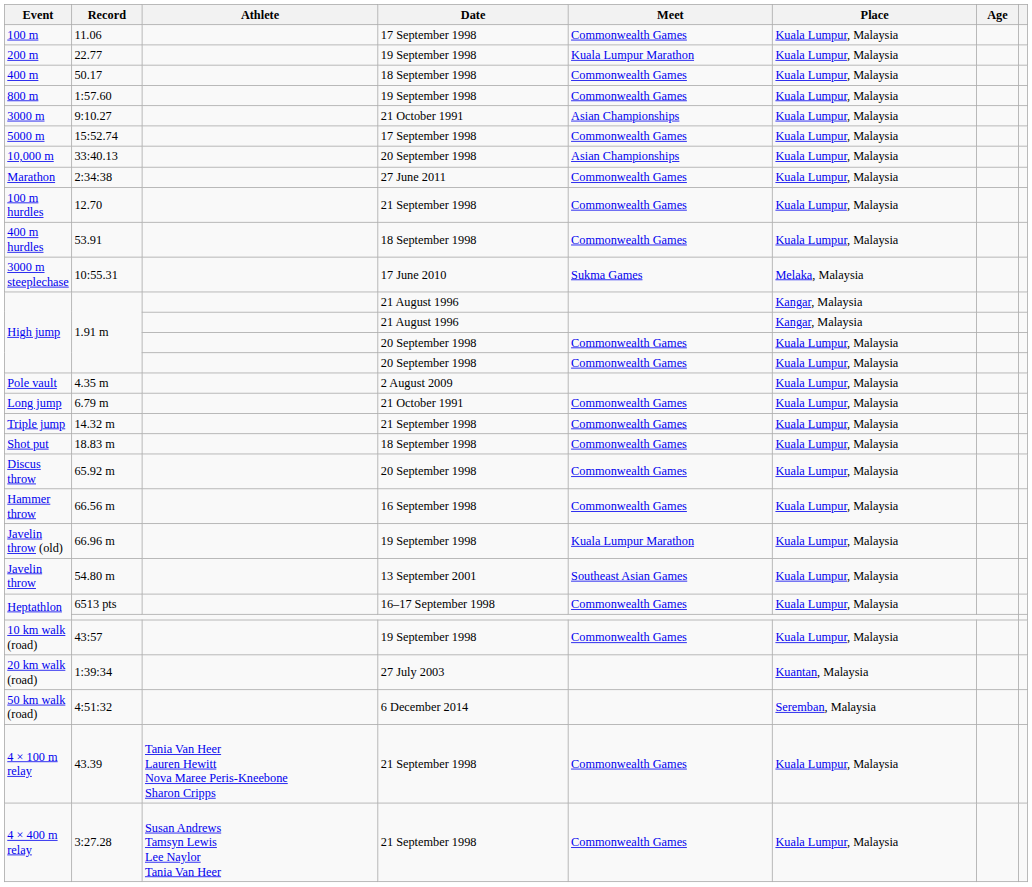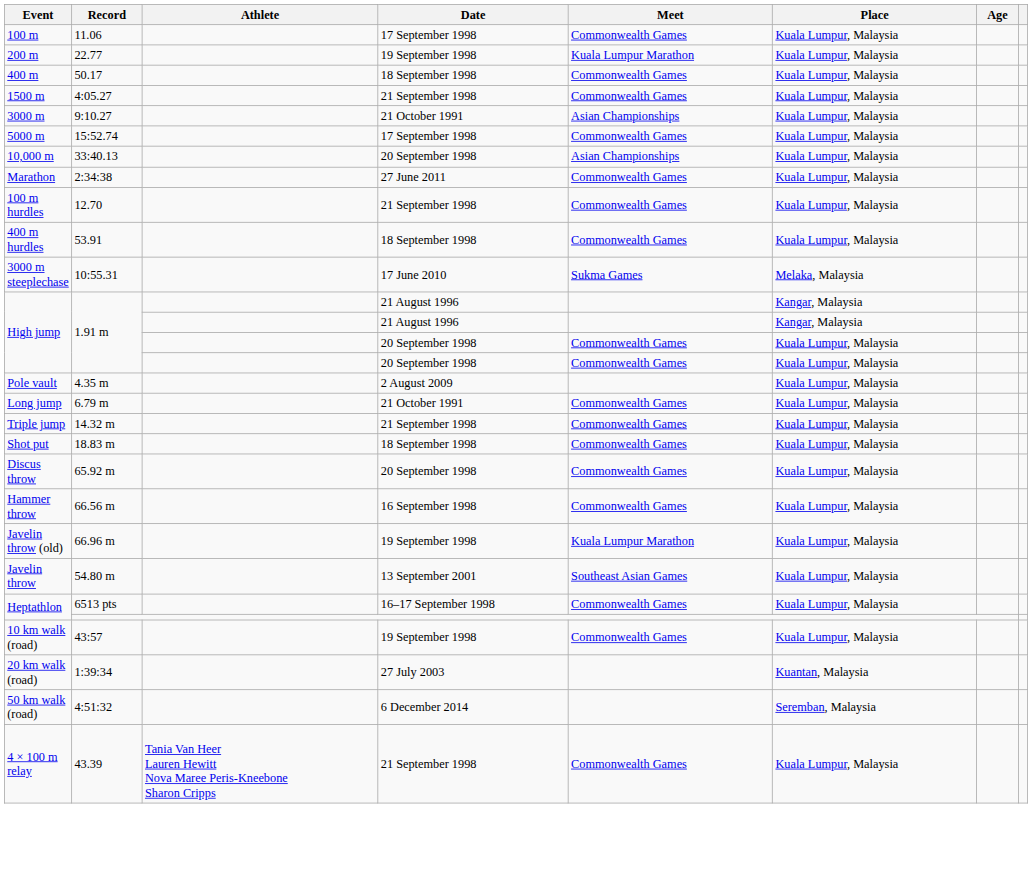 <table class="wikitable" style="font-size:95%; width: 100%;">
 <tr>
 <th width=50>Event</th>
 <th width=80>Record</th>
 <th>Athlete</th>
 <th>Date</th>
 <th>Meet</th>
 <th>Place</th>
 <th>Age</th>
 <th></th>
 </tr>
 <tr>
 <td><a href='#'>100 m</a></td>
 <td>11.06 </td>
 <td></td>
 <td>17 September 1998</td>
 <td><a href='#'>Commonwealth Games</a></td>
 <td><a href='#'>Kuala Lumpur</a>, Malaysia</td>
 <td></td>
 <td></td>
 </tr>
 <tr>
 <td><a href='#'>200 m</a></td>
 <td>22.77 </td>
 <td></td>
 <td>19 September 1998</td>
 <td><a href='#'>Kuala Lumpur Marathon</a></td>
 <td><a href='#'>Kuala Lumpur</a>, Malaysia</td>
 <td></td>
 <td></td>
 </tr>
 <tr>
 <td><a href='#'>400 m</a></td>
 <td>50.17</td>
 <td></td>
 <td>18 September 1998</td>
 <td><a href='#'>Commonwealth Games</a></td>
 <td><a href='#'>Kuala Lumpur</a>, Malaysia</td>
 <td></td>
 <td></td>
 </tr>
 <tr>
-<td><a href='#'>800 m</a></td>
-<td>1:57.60</td>
+<td><a href='#'>1500 m</a></td>
+<td>4:05.27</td>
 <td></td>
-<td>19 September 1998</td>
+<td>21 September 1998</td>
 <td><a href='#'>Commonwealth Games</a></td>
 <td><a href='#'>Kuala Lumpur</a>, Malaysia</td>
 <td></td>
 <td></td>
 </tr>
 <tr>
 <td><a href='#'>3000 m</a></td>
 <td>9:10.27</td>
 <td></td>
 <td>21 October 1991</td>
 <td><a href='#'>Asian Championships</a></td>
 <td><a href='#'>Kuala Lumpur</a>, Malaysia</td>
 <td></td>
 <td></td>
 </tr>
 <tr>
 <td><a href='#'>5000 m</a></td>
 <td>15:52.74</td>
 <td></td>
 <td>17 September 1998</td>
 <td><a href='#'>Commonwealth Games</a></td>
 <td><a href='#'>Kuala Lumpur</a>, Malaysia</td>
 <td></td>
 <td></td>
 </tr>
 <tr>
 <td><a href='#'>10,000 m</a></td>
 <td>33:40.13</td>
 <td></td>
 <td>20 September 1998</td>
 <td><a href='#'>Asian Championships</a></td>
 <td><a href='#'>Kuala Lumpur</a>, Malaysia</td>
 <td></td>
 <td></td>
 </tr>
 <tr>
 <td><a href='#'>Marathon</a></td>
 <td>2:34:38</td>
 <td></td>
 <td>27 June 2011</td>
 <td><a href='#'>Commonwealth Games</a></td>
 <td><a href='#'>Kuala Lumpur</a>, Malaysia</td>
 <td></td>
 <td></td>
 </tr>
 <tr>
 <td><a href='#'>100 m hurdles</a></td>
 <td>12.70 </td>
 <td></td>
 <td>21 September 1998</td>
 <td><a href='#'>Commonwealth Games</a></td>
 <td><a href='#'>Kuala Lumpur</a>, Malaysia</td>
 <td></td>
 <td></td>
 </tr>
 <tr>
 <td><a href='#'>400 m hurdles</a></td>
 <td>53.91</td>
 <td></td>
 <td>18 September 1998</td>
 <td><a href='#'>Commonwealth Games</a></td>
 <td><a href='#'>Kuala Lumpur</a>, Malaysia</td>
 <td></td>
 <td></td>
 </tr>
 <tr>
 <td><a href='#'>3000 m steeplechase</a></td>
 <td>10:55.31</td>
 <td></td>
 <td>17 June 2010</td>
 <td><a href='#'>Sukma Games</a></td>
 <td><a href='#'>Melaka</a>, Malaysia</td>
 <td></td>
 <td></td>
 </tr>
 <tr>
 <td rowspan=4><a href='#'>High jump</a></td>
 <td rowspan=4>1.91 m</td>
 <td></td>
 <td>21 August 1996</td>
 <td></td>
 <td><a href='#'>Kangar</a>, Malaysia</td>
 <td></td>
 <td></td>
 </tr>
 <tr>
 <td></td>
 <td>21 August 1996</td>
 <td></td>
 <td><a href='#'>Kangar</a>, Malaysia</td>
 <td></td>
 <td></td>
 </tr>
 <tr>
 <td></td>
 <td>20 September 1998</td>
 <td><a href='#'>Commonwealth Games</a></td>
 <td><a href='#'>Kuala Lumpur</a>, Malaysia</td>
 <td></td>
 <td></td>
 </tr>
 <tr>
 <td></td>
 <td>20 September 1998</td>
 <td><a href='#'>Commonwealth Games</a></td>
 <td><a href='#'>Kuala Lumpur</a>, Malaysia</td>
 <td></td>
 <td></td>
 </tr>
 <tr>
 <td><a href='#'>Pole vault</a></td>
 <td>4.35 m</td>
 <td></td>
 <td>2 August 2009</td>
 <td></td>
 <td><a href='#'>Kuala Lumpur</a>, Malaysia</td>
 <td></td>
 <td></td>
 </tr>
 <tr>
 <td><a href='#'>Long jump</a></td>
 <td>6.79 m </td>
 <td></td>
 <td>21 October 1991</td>
 <td><a href='#'>Commonwealth Games</a></td>
 <td><a href='#'>Kuala Lumpur</a>, Malaysia</td>
 <td></td>
 <td></td>
 </tr>
 <tr>
 <td><a href='#'>Triple jump</a></td>
 <td>14.32 m </td>
 <td></td>
 <td>21 September 1998</td>
 <td><a href='#'>Commonwealth Games</a></td>
 <td><a href='#'>Kuala Lumpur</a>, Malaysia</td>
 <td></td>
 <td></td>
 </tr>
 <tr>
 <td><a href='#'>Shot put</a></td>
 <td>18.83 m</td>
 <td></td>
 <td>18 September 1998</td>
 <td><a href='#'>Commonwealth Games</a></td>
 <td><a href='#'>Kuala Lumpur</a>, Malaysia</td>
 <td></td>
 <td></td>
 </tr>
 <tr>
 <td><a href='#'>Discus throw</a></td>
 <td>65.92 m</td>
 <td></td>
 <td>20 September 1998</td>
 <td><a href='#'>Commonwealth Games</a></td>
 <td><a href='#'>Kuala Lumpur</a>, Malaysia</td>
 <td></td>
 <td></td>
 </tr>
 <tr>
 <td><a href='#'>Hammer throw</a></td>
 <td>66.56 m</td>
 <td></td>
 <td>16 September 1998</td>
 <td><a href='#'>Commonwealth Games</a></td>
 <td><a href='#'>Kuala Lumpur</a>, Malaysia</td>
 <td></td>
 <td></td>
 </tr>
 <tr>
 <td><a href='#'>Javelin throw</a> (old)</td>
 <td>66.96 m</td>
 <td></td>
 <td>19 September 1998</td>
 <td><a href='#'>Kuala Lumpur Marathon</a></td>
 <td><a href='#'>Kuala Lumpur</a>, Malaysia</td>
 <td></td>
 <td></td>
 </tr>
 <tr>
 <td><a href='#'>Javelin throw</a></td>
 <td>54.80 m</td>
 <td></td>
 <td>13 September 2001</td>
 <td><a href='#'>Southeast Asian Games</a></td>
 <td><a href='#'>Kuala Lumpur</a>, Malaysia</td>
 <td></td>
 <td></td>
 </tr>
 <tr>
 <td rowspan=2><a href='#'>Heptathlon</a></td>
 <td>6513 pts</td>
 <td></td>
 <td>16–17 September 1998</td>
 <td><a href='#'>Commonwealth Games</a></td>
 <td><a href='#'>Kuala Lumpur</a>, Malaysia</td>
 <td></td>
 <td></td>
 </tr>
 <tr>
 <td colspan=6></td>
 <td></td>
 </tr>
 <tr>
 <td><a href='#'>10 km walk</a> (road)</td>
 <td>43:57</td>
 <td></td>
 <td>19 September 1998</td>
 <td><a href='#'>Commonwealth Games</a></td>
 <td><a href='#'>Kuala Lumpur</a>, Malaysia</td>
 <td></td>
 <td></td>
 </tr>
 <tr>
 <td><a href='#'>20 km walk</a> (road)</td>
 <td>1:39:34</td>
 <td></td>
 <td>27 July 2003</td>
 <td></td>
 <td><a href='#'>Kuantan</a>, Malaysia</td>
 <td></td>
 <td></td>
 </tr>
 <tr>
 <td><a href='#'>50 km walk</a> (road)</td>
 <td>4:51:32</td>
 <td></td>
 <td>6 December 2014</td>
 <td></td>
 <td><a href='#'>Seremban</a>, Malaysia</td>
 <td></td>
 <td></td>
 </tr>
 <tr>
 <td><a href='#'>4 × 100 m relay</a></td>
 <td>43.39</td>
 <td><br><a href='#'>Tania Van Heer</a><br><a href='#'>Lauren Hewitt</a><br><a href='#'>Nova Maree Peris-Kneebone</a><br><a href='#'>Sharon Cripps</a></td>
 <td>21 September 1998</td>
 <td><a href='#'>Commonwealth Games</a></td>
 <td><a href='#'>Kuala Lumpur</a>, Malaysia</td>
 <td><br><br><br></td>
 <td></td>
 </tr>
-<tr>
-<td><a href='#'>4 × 400 m relay</a></td>
-<td>3:27.28</td>
-<td><br><a href='#'>Susan Andrews</a><br><a href='#'>Tamsyn Lewis</a><br><a href='#'>Lee Naylor</a><br><a href='#'>Tania Van Heer</a></td>
-<td>21 September 1998</td>
-<td><a href='#'>Commonwealth Games</a></td>
-<td><a href='#'>Kuala Lumpur</a>, Malaysia</td>
-<td><br><br><br></td>
-<td></td>
-</tr>
 </table>
